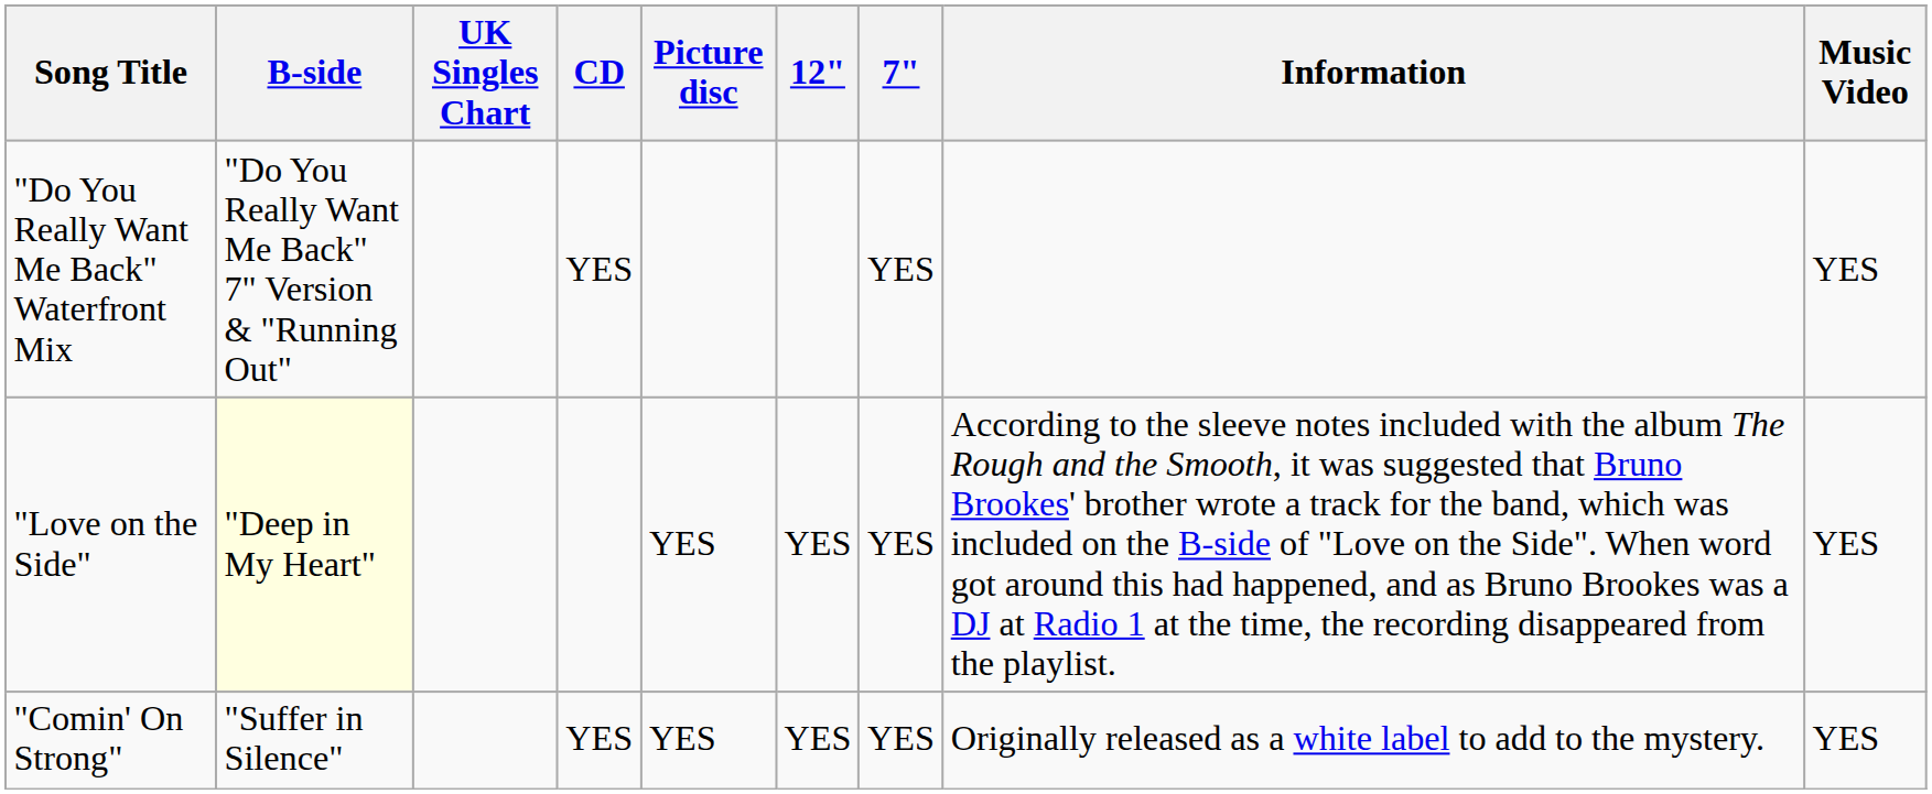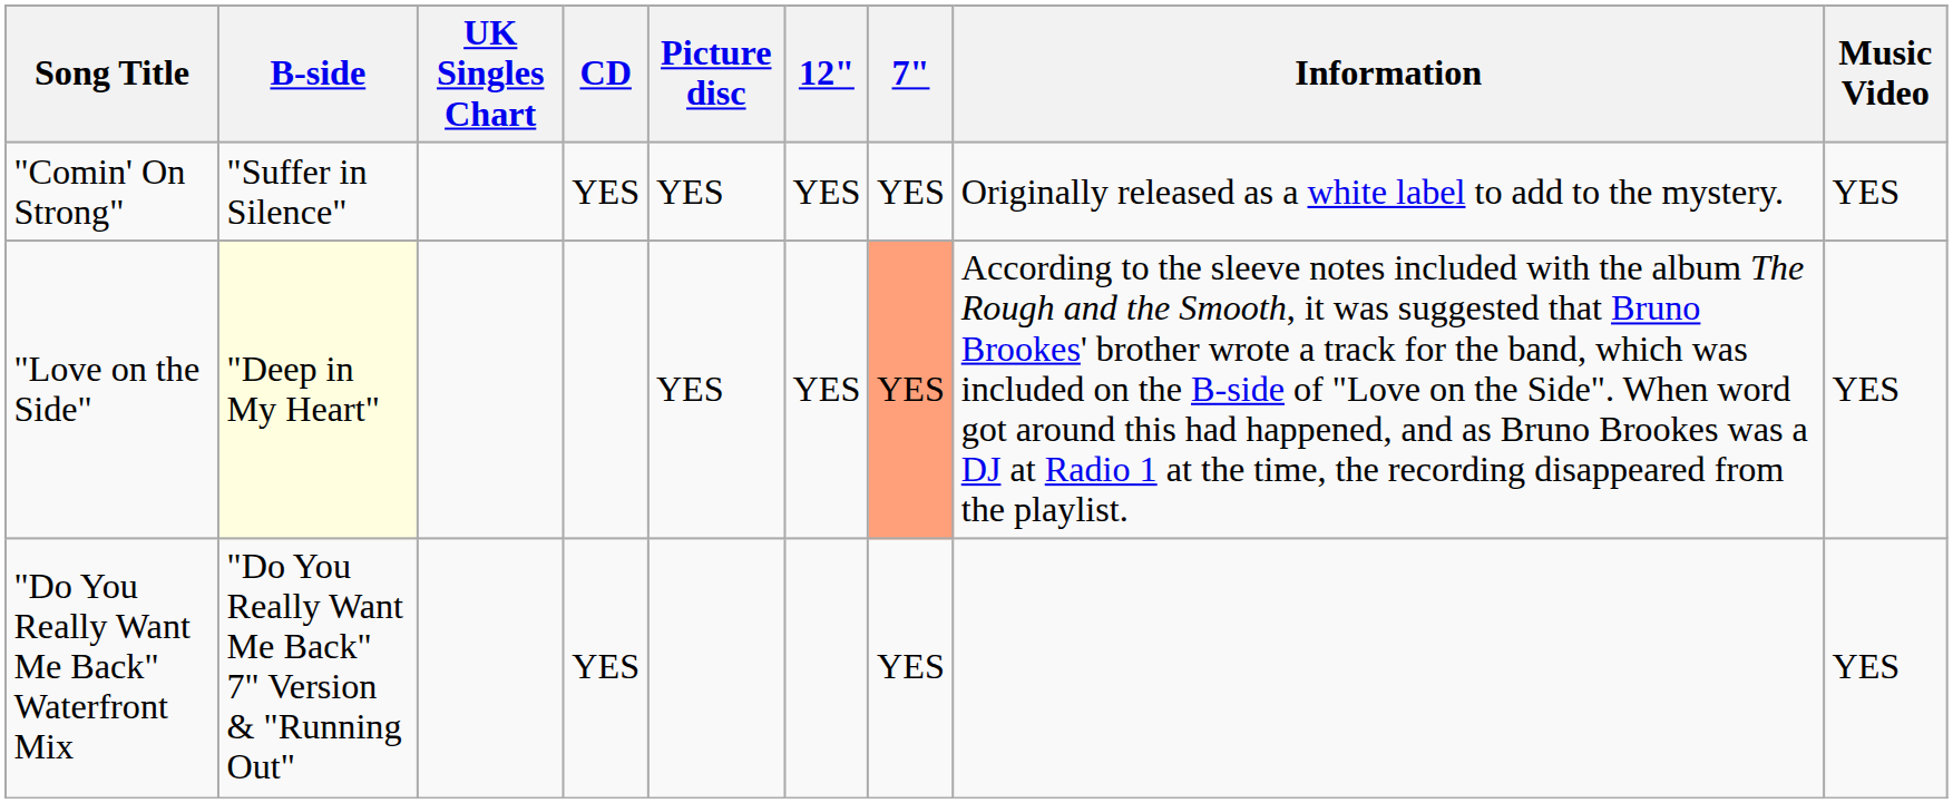 <table class="wikitable">
 <tr>
 <th>Song Title</th>
 <th><a href='#'>B-side</a><br></th>
 <th><a href='#'>UK Singles Chart</a><br></th>
 <th><a href='#'>CD</a></th>
 <th><a href='#'>Picture disc</a></th>
 <th><a href='#'>12"</a></th>
 <th><a href='#'>7"</a></th>
 <th>Information</th>
 <th>Music Video</th>
 </tr>
 <tr>
+<td>"Comin' On Strong"</td>
+<td>"Suffer in Silence"</td>
+<td></td>
+<td>YES</td>
+<td>YES</td>
+<td>YES</td>
+<td>YES</td>
+<td>Originally released as a <a href='#'>white label</a> to add to the mystery.</td>
+<td>YES</td>
+</tr>
+<tr>
+<td>"Love on the Side"</td>
+<td style="background: lightyellow;">"Deep in My Heart"</td>
+<td></td>
+<td></td>
+<td>YES</td>
+<td>YES</td>
+<td style="background: lightsalmon;">YES</td>
+<td>According to the sleeve notes included with the album <em>The Rough and the Smooth</em>, it was suggested that <a href='#'>Bruno Brookes</a>' brother wrote a track for the band, which was included on the <a href='#'>B-side</a> of "Love on the Side". When word got around this had happened, and as Bruno Brookes was a <a href='#'>DJ</a> at <a href='#'>Radio 1</a> at the time, the recording disappeared from the playlist.</td>
+<td>YES</td>
+</tr>
+<tr>
 <td>"Do You Really Want Me Back" <br> Waterfront Mix</td>
 <td>"Do You Really Want Me Back" <br> 7" Version & "Running Out"</td>
 <td></td>
 <td>YES</td>
 <td></td>
 <td></td>
 <td>YES</td>
 <td></td>
 <td>YES</td>
 </tr>
-<tr>
-<td>"Love on the Side"</td>
-<td style="background: lightyellow;">"Deep in My Heart"</td>
-<td></td>
-<td></td>
-<td>YES</td>
-<td>YES</td>
-<td>YES</td>
-<td>According to the sleeve notes included with the album <em>The Rough and the Smooth</em>, it was suggested that <a href='#'>Bruno Brookes</a>' brother wrote a track for the band, which was included on the <a href='#'>B-side</a> of "Love on the Side". When word got around this had happened, and as Bruno Brookes was a <a href='#'>DJ</a> at <a href='#'>Radio 1</a> at the time, the recording disappeared from the playlist.</td>
-<td>YES</td>
-</tr>
-<tr>
-<td>"Comin' On Strong"</td>
-<td>"Suffer in Silence"</td>
-<td></td>
-<td>YES</td>
-<td>YES</td>
-<td>YES</td>
-<td>YES</td>
-<td>Originally released as a <a href='#'>white label</a> to add to the mystery.</td>
-<td>YES</td>
-</tr>
 </table>
